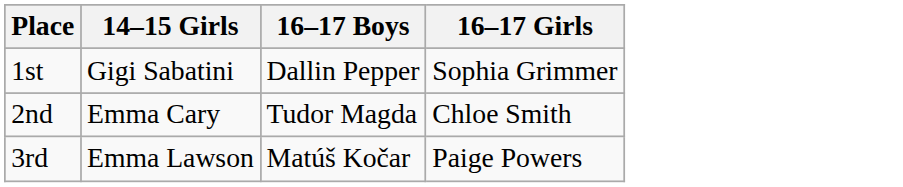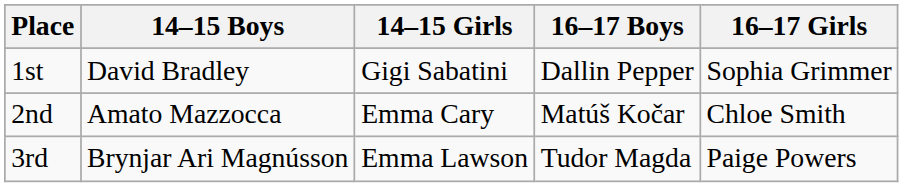 <table class="wikitable">
 <tr>
 <th>Place</th>
+<th>14–15 Boys</th>
 <th>14–15 Girls</th>
 <th>16–17 Boys</th>
 <th>16–17 Girls</th>
 </tr>
 <tr>
 <td>1st</td>
+<td> David Bradley</td>
 <td> Gigi Sabatini</td>
 <td> Dallin Pepper</td>
 <td> Sophia Grimmer</td>
 </tr>
 <tr>
 <td>2nd</td>
+<td> Amato Mazzocca</td>
 <td> Emma Cary</td>
-<td> Tudor Magda</td>
+<td> Matúš Kočar</td>
 <td> Chloe Smith</td>
 </tr>
 <tr>
 <td>3rd</td>
+<td> Brynjar Ari Magnússon</td>
 <td> Emma Lawson</td>
-<td> Matúš Kočar</td>
+<td> Tudor Magda</td>
 <td> Paige Powers</td>
 </tr>
 </table>
